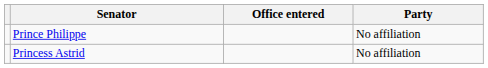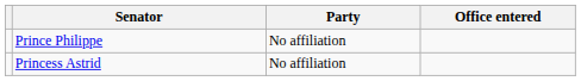 <table class="sortable wikitable" style="text-align:left; font-size:90%">
 <tr>
 <th></th>
 <th width="250">Senator</th>
+<th width="150">Party</th>
 <th width="150">Office entered</th>
-<th width="150">Party</th>
 </tr>
 <tr>
 <td></td>
 <td align=left><a href='#'>Prince Philippe</a></td>
+<td>No affiliation</td>
 <td></td>
-<td>No affiliation</td>
 </tr>
 <tr>
 <td></td>
 <td align=left><a href='#'>Princess Astrid</a></td>
+<td>No affiliation</td>
 <td></td>
-<td>No affiliation</td>
 </tr>
 </table>
